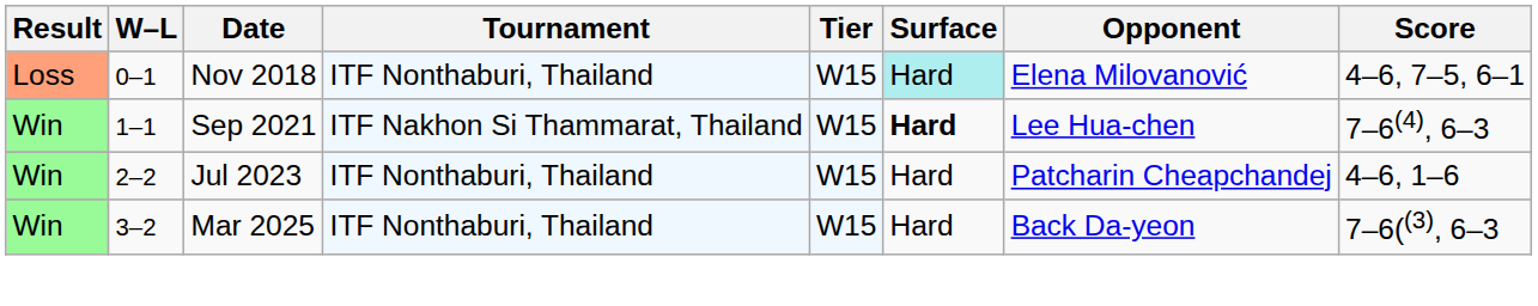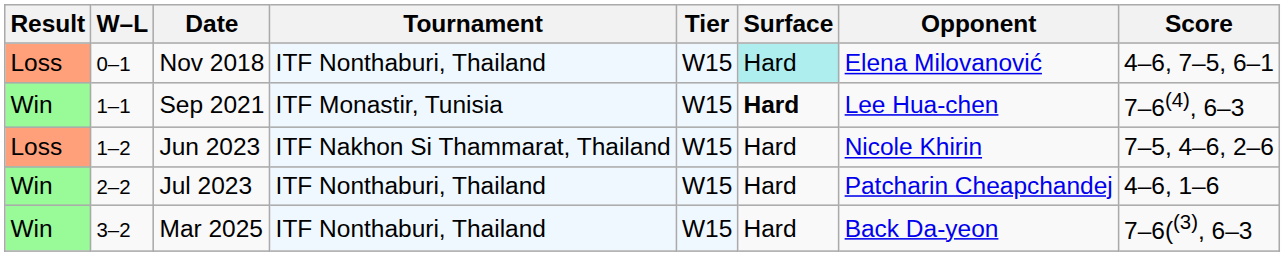 <table class="sortable wikitable">
 <tr>
 <th>Result</th>
 <th class="unsortable">W–L</th>
 <th>Date</th>
 <th>Tournament</th>
 <th>Tier</th>
 <th>Surface</th>
 <th>Opponent</th>
 <th class="unsortable">Score</th>
 </tr>
 <tr>
 <td bgcolor=ffa07a>Loss</td>
 <td><small>0–1</small></td>
 <td>Nov 2018</td>
 <td style="background:#f0f8ff;">ITF Nonthaburi, Thailand</td>
 <td style="background:#f0f8ff;">W15</td>
 <td style="background: paleturquoise;">Hard</td>
 <td> <a href='#'>Elena Milovanović</a></td>
 <td>4–6, 7–5, 6–1</td>
 </tr>
 <tr>
 <td bgcolor=98FB98>Win</td>
 <td><small>1–1</small></td>
 <td>Sep 2021</td>
-<td style="background:#f0f8ff;">ITF Nakhon Si Thammarat, Thailand</td>
+<td style="background:#f0f8ff;">ITF Monastir, Tunisia</td>
 <td style="background:#f0f8ff;">W15</td>
 <td><strong>Hard</strong></td>
 <td> <a href='#'>Lee Hua-chen</a></td>
 <td>7–6<sup>(4)</sup>, 6–3</td>
+</tr>
+<tr>
+<td bgcolor="#ffa07a">Loss</td>
+<td><small>1–2</small></td>
+<td>Jun 2023</td>
+<td style="background:#f0f8ff;">ITF Nakhon Si Thammarat, Thailand</td>
+<td style="background:#f0f8ff;">W15</td>
+<td>Hard</td>
+<td> <a href='#'>Nicole Khirin</a></td>
+<td>7–5, 4–6, 2–6</td>
 </tr>
 <tr>
 <td bgcolor="98FB98">Win</td>
 <td><small>2–2</small></td>
 <td>Jul 2023</td>
 <td style="background:#f0f8ff;">ITF Nonthaburi, Thailand</td>
 <td style="background:#f0f8ff;">W15</td>
 <td>Hard</td>
 <td> <a href='#'>Patcharin Cheapchandej</a></td>
 <td>4–6, 1–6</td>
 </tr>
 <tr>
 <td bgcolor="98FB98">Win</td>
 <td><small>3–2</small></td>
 <td>Mar 2025</td>
 <td style="background:#f0f8ff;">ITF Nonthaburi, Thailand</td>
 <td style="background:#f0f8ff;">W15</td>
 <td>Hard</td>
 <td> <a href='#'>Back Da-yeon</a></td>
 <td>7–6(<sup>(3)</sup>, 6–3</td>
 </tr>
 </table>
